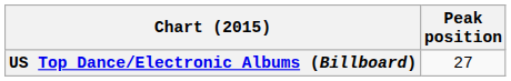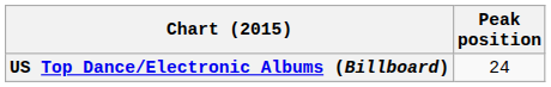 <table class="wikitable sortable plainrowheaders" style="text-align:center">
 <tr>
 <th scope="col">Chart (2015)</th>
 <th scope="col">Peak<br>position</th>
 </tr>
 <tr>
 <th scope="row">US <a href='#'>Top Dance/Electronic Albums</a> (<em>Billboard</em>)</th>
-<td>27</td>
+<td>24</td>
 </tr>
 </table>
